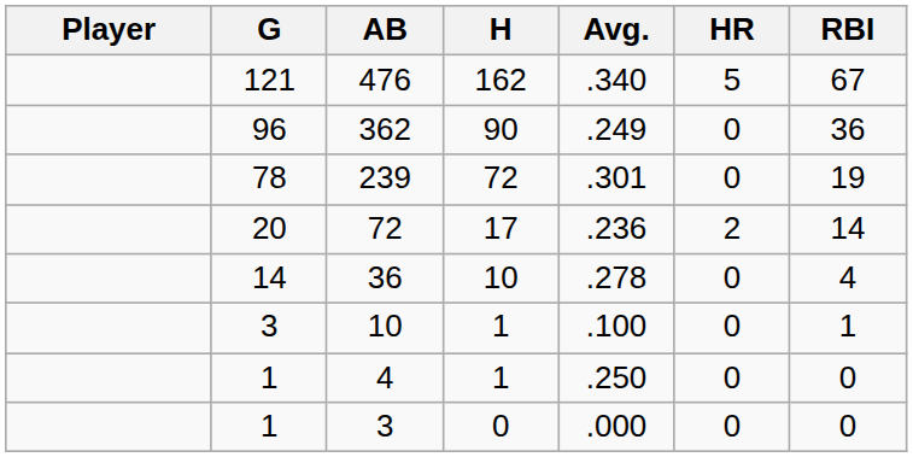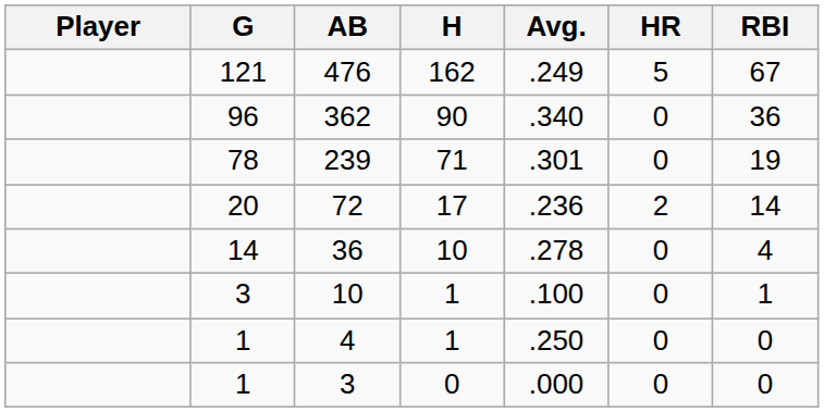 <table class="wikitable sortable">
 <tr>
 <th bgcolor="#DDDDFF" width="16%">Player</th>
 <th bgcolor="#DDDDFF" width="9%">G</th>
 <th bgcolor="#DDDDFF" width="9%">AB</th>
 <th bgcolor="#DDDDFF" width="9%">H</th>
 <th bgcolor="#DDDDFF" width="9%">Avg.</th>
 <th bgcolor="#DDDDFF" width="9%">HR</th>
 <th bgcolor="#DDDDFF" width="9%">RBI</th>
 </tr>
 <tr align="center">
 <td></td>
 <td>121</td>
 <td>476</td>
 <td>162</td>
-<td>.340</td>
+<td>.249</td>
 <td>5</td>
 <td>67</td>
 </tr>
 <tr align="center">
 <td></td>
 <td>96</td>
 <td>362</td>
 <td>90</td>
-<td>.249</td>
+<td>.340</td>
 <td>0</td>
 <td>36</td>
 </tr>
 <tr align="center">
 <td></td>
 <td>78</td>
 <td>239</td>
-<td>72</td>
+<td>71</td>
 <td>.301</td>
 <td>0</td>
 <td>19</td>
 </tr>
 <tr align="center">
 <td></td>
 <td>20</td>
 <td>72</td>
 <td>17</td>
 <td>.236</td>
 <td>2</td>
 <td>14</td>
 </tr>
 <tr align="center">
 <td></td>
 <td>14</td>
 <td>36</td>
 <td>10</td>
 <td>.278</td>
 <td>0</td>
 <td>4</td>
 </tr>
 <tr align="center">
 <td></td>
 <td>3</td>
 <td>10</td>
 <td>1</td>
 <td>.100</td>
 <td>0</td>
 <td>1</td>
 </tr>
 <tr align="center">
 <td></td>
 <td>1</td>
 <td>4</td>
 <td>1</td>
 <td>.250</td>
 <td>0</td>
 <td>0</td>
 </tr>
 <tr align="center">
 <td></td>
 <td>1</td>
 <td>3</td>
 <td>0</td>
 <td>.000</td>
 <td>0</td>
 <td>0</td>
 </tr>
 </table>
